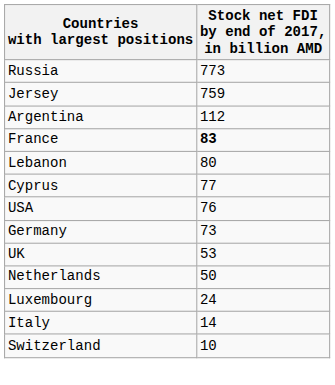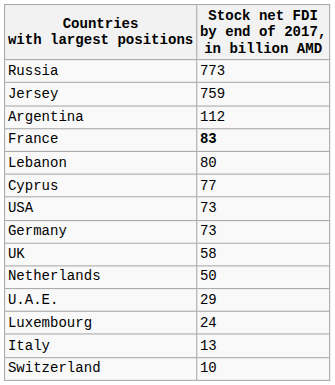 <table class="wikitable">
 <tr>
 <th>Countries<br>with largest positions</th>
 <th>Stock net FDI <br>by end of 2017,<br>in billion AMD</th>
 </tr>
 <tr>
 <td>Russia</td>
 <td>773</td>
 </tr>
 <tr>
 <td>Jersey</td>
 <td>759</td>
 </tr>
 <tr>
 <td>Argentina</td>
 <td>112</td>
 </tr>
 <tr>
 <td>France</td>
 <td><strong>83</strong></td>
 </tr>
 <tr>
 <td>Lebanon</td>
 <td>80</td>
 </tr>
 <tr>
 <td>Cyprus</td>
 <td>77</td>
 </tr>
 <tr>
 <td>USA</td>
-<td>76</td>
+<td>73</td>
 </tr>
 <tr>
 <td>Germany</td>
 <td>73</td>
 </tr>
 <tr>
 <td>UK</td>
-<td>53</td>
+<td>58</td>
 </tr>
 <tr>
 <td>Netherlands</td>
 <td>50</td>
+</tr>
+<tr>
+<td>U.A.E.</td>
+<td>29</td>
 </tr>
 <tr>
 <td>Luxembourg</td>
 <td>24</td>
 </tr>
 <tr>
 <td>Italy</td>
-<td>14</td>
+<td>13</td>
 </tr>
 <tr>
 <td>Switzerland</td>
 <td>10</td>
 </tr>
 </table>
